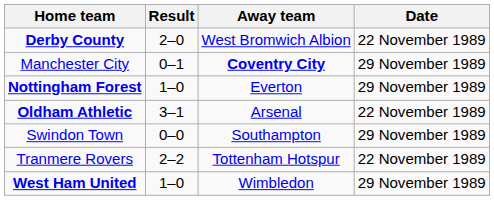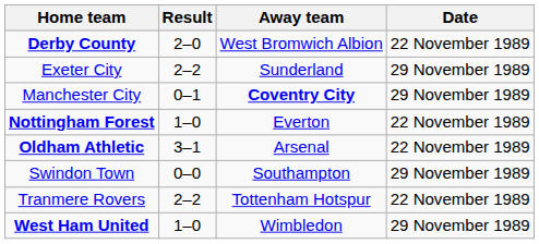 <table class="wikitable" style="text-align: center">
 <tr>
 <th>Home team</th>
 <th>Result</th>
 <th>Away team</th>
 <th>Date</th>
 </tr>
 <tr>
 <td><strong><a href='#'>Derby County</a></strong></td>
 <td>2–0</td>
 <td><a href='#'>West Bromwich Albion</a></td>
 <td>22 November 1989</td>
 </tr>
 <tr>
+<td><a href='#'>Exeter City</a></td>
+<td>2–2</td>
+<td><a href='#'>Sunderland</a></td>
+<td>29 November 1989</td>
+</tr>
+<tr>
 <td><a href='#'>Manchester City</a></td>
 <td>0–1</td>
 <td><strong><a href='#'>Coventry City</a></strong></td>
 <td>29 November 1989</td>
 </tr>
 <tr>
 <td><strong><a href='#'>Nottingham Forest</a></strong></td>
 <td>1–0</td>
 <td><a href='#'>Everton</a></td>
-<td>29 November 1989</td>
+<td>22 November 1989</td>
 </tr>
 <tr>
 <td><strong><a href='#'>Oldham Athletic</a></strong></td>
 <td>3–1</td>
 <td><a href='#'>Arsenal</a></td>
 <td>22 November 1989</td>
 </tr>
 <tr>
 <td><a href='#'>Swindon Town</a></td>
 <td>0–0</td>
 <td><a href='#'>Southampton</a></td>
 <td>29 November 1989</td>
 </tr>
 <tr>
 <td><a href='#'>Tranmere Rovers</a></td>
 <td>2–2</td>
 <td><a href='#'>Tottenham Hotspur</a></td>
 <td>22 November 1989</td>
 </tr>
 <tr>
 <td><strong><a href='#'>West Ham United</a></strong></td>
 <td>1–0</td>
 <td><a href='#'>Wimbledon</a></td>
 <td>29 November 1989</td>
 </tr>
 </table>
